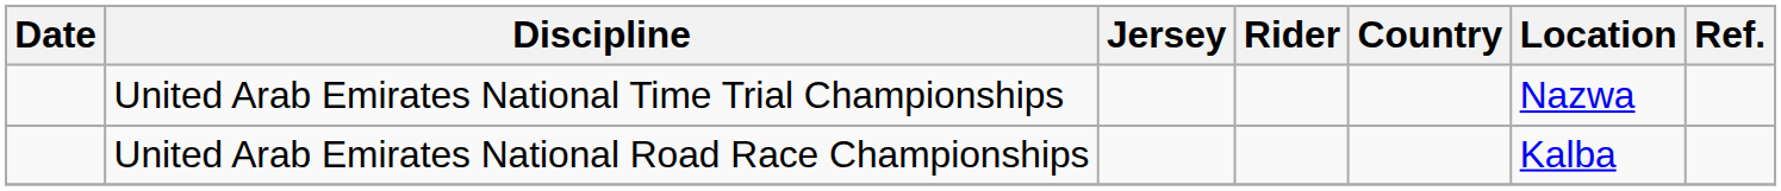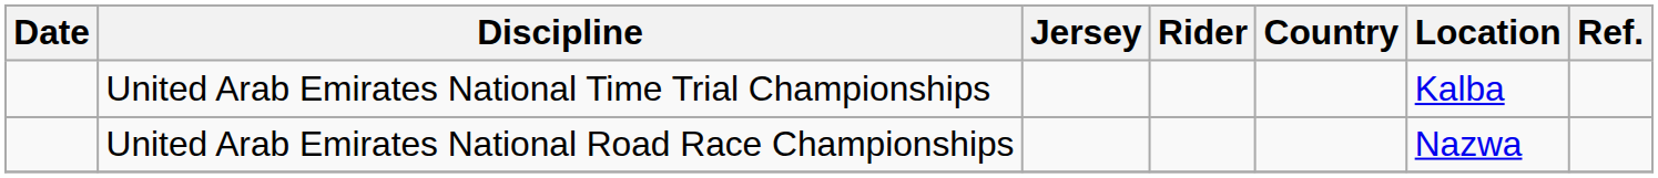 <table class="wikitable sortable">
 <tr>
 <th>Date</th>
 <th>Discipline</th>
 <th>Jersey</th>
 <th>Rider</th>
 <th>Country</th>
 <th>Location</th>
 <th class="unsortable">Ref.</th>
 </tr>
 <tr>
 <td></td>
 <td>United Arab Emirates National Time Trial Championships</td>
 <td align="center"></td>
 <td></td>
 <td></td>
-<td><a href='#'>Nazwa</a></td>
+<td><a href='#'>Kalba</a></td>
 <td align="center"></td>
 </tr>
 <tr>
 <td></td>
 <td>United Arab Emirates National Road Race Championships</td>
 <td align="center"></td>
 <td></td>
 <td></td>
-<td><a href='#'>Kalba</a></td>
+<td><a href='#'>Nazwa</a></td>
 <td align="center"></td>
 </tr>
 <tr>
 </tr>
 </table>
